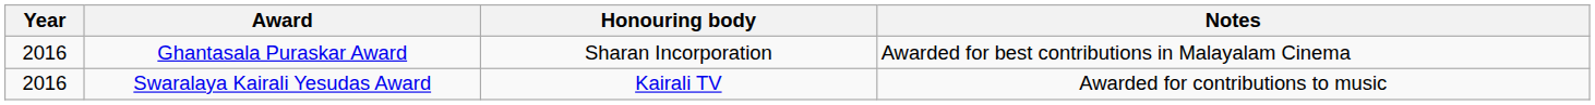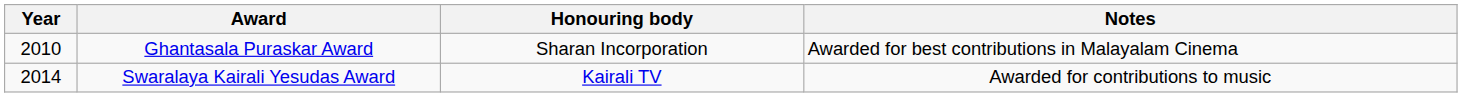 <table class="wikitable" style="width:100%;">
 <tr>
 <th width=5%>Year</th>
 <th style="width:25%;">Award</th>
 <th style="width:25%;">Honouring body</th>
 <th style="width:45%;">Notes</th>
 </tr>
 <tr>
-<td style="text-align:center;">2016</td>
+<td style="text-align:center;">2010</td>
 <td style="text-align:center;"><a href='#'>Ghantasala Puraskar Award</a></td>
 <td style="text-align:center;">Sharan Incorporation</td>
 <td>Awarded for best contributions in Malayalam Cinema</td>
 </tr>
 <tr style="text-align:center;">
-<td>2016</td>
+<td>2014</td>
 <td><a href='#'>Swaralaya Kairali Yesudas Award</a></td>
 <td><a href='#'>Kairali TV</a></td>
 <td style="text-align:center;">Awarded for contributions to music</td>
 </tr>
 </table>
